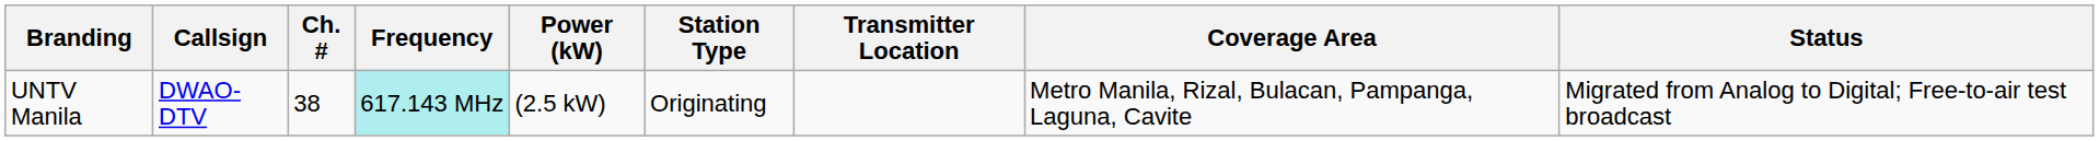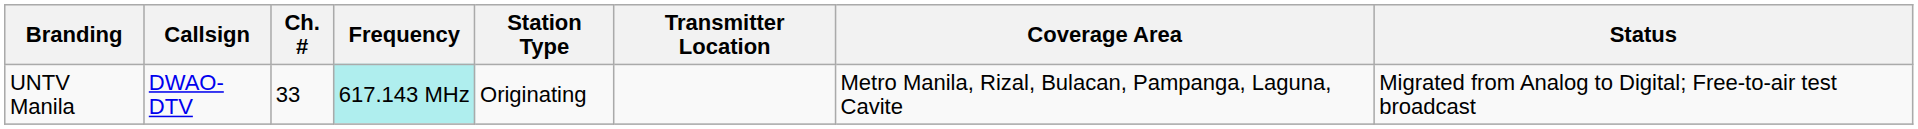 <table class="wikitable">
 <tr style="font-size:90%">
 <th>Branding</th>
 <th>Callsign</th>
 <th>Ch. #</th>
 <th>Frequency</th>
-<th>Power (kW)</th>
 <th>Station Type</th>
 <th>Transmitter Location</th>
 <th>Coverage Area</th>
 <th>Status</th>
 </tr>
 <tr style="font-size:90%">
 <td>UNTV Manila</td>
 <td><a href='#'>DWAO-DTV</a></td>
-<td>38</td>
+<td>33</td>
 <td style="background: paleturquoise;">617.143 MHz</td>
-<td>(2.5 kW)</td>
 <td>Originating</td>
 <td></td>
 <td>Metro Manila, Rizal, Bulacan, Pampanga, Laguna, Cavite</td>
 <td>Migrated from Analog to Digital; Free-to-air test broadcast</td>
 </tr>
 </table>
